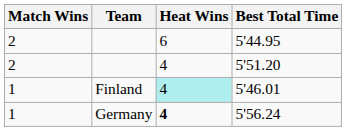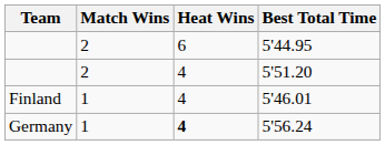 <table class="wikitable">
 <tr>
+<th>Team</th>
 <th>Match Wins</th>
-<th>Team</th>
 <th>Heat Wins</th>
 <th>Best Total Time</th>
 </tr>
 <tr>
+<td><strong></strong></td>
 <td>2</td>
-<td><strong></strong></td>
 <td>6</td>
 <td>5'44.95</td>
 </tr>
 <tr>
+<td><strong></strong></td>
 <td>2</td>
-<td><strong></strong></td>
 <td>4</td>
 <td>5'51.20</td>
 </tr>
 <tr>
+<td> Finland</td>
 <td>1</td>
-<td> Finland</td>
-<td style="background: paleturquoise;">4</td>
+<td>4</td>
 <td>5'46.01</td>
 </tr>
 <tr>
+<td> Germany</td>
 <td>1</td>
-<td> Germany</td>
 <td><strong>4</strong></td>
 <td>5'56.24</td>
 </tr>
 </table>
